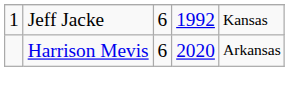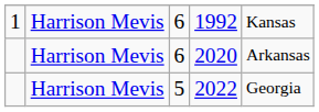 <table class="wikitable">
 <tr>
 </tr>
 <tr>
 <td>1</td>
-<td>Jeff Jacke</td>
+<td><a href='#'>Harrison Mevis</a></td>
 <td>6</td>
 <td><a href='#'>1992</a></td>
 <td style="font-size:80%;">Kansas</td>
 </tr>
 <tr>
 <td></td>
 <td><a href='#'>Harrison Mevis</a></td>
 <td>6</td>
 <td><a href='#'>2020</a></td>
 <td style="font-size:80%;">Arkansas</td>
 </tr>
+<tr>
+<td></td>
+<td><a href='#'>Harrison Mevis</a></td>
+<td>5</td>
+<td><a href='#'>2022</a></td>
+<td style="font-size:80%;">Georgia</td>
+</tr>
 </table>
